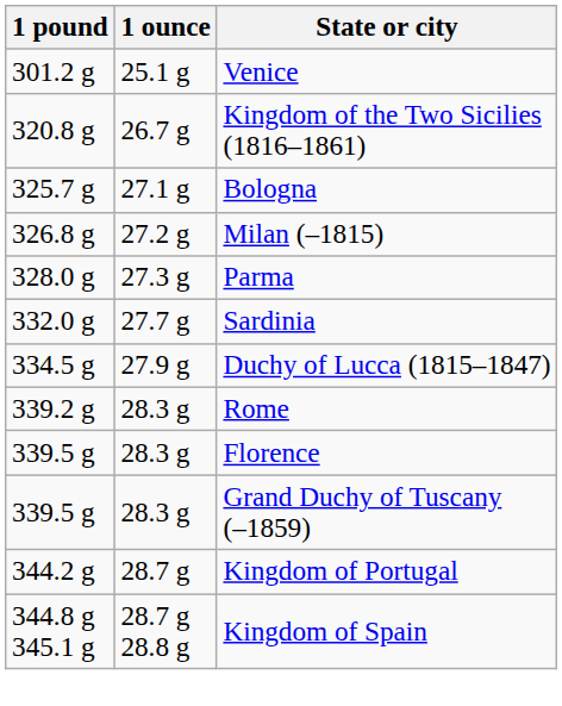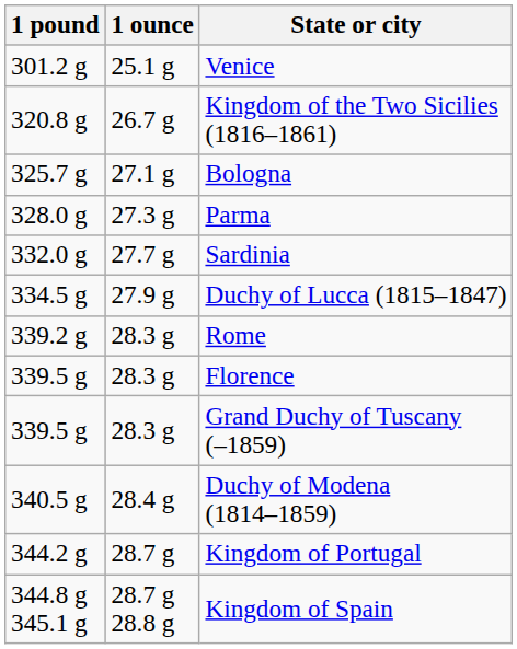 <table class="wikitable" align="left" style="margin:0 1em 0 0">
 <tr>
 <th>1 pound</th>
 <th>1 ounce</th>
 <th>State or city</th>
 </tr>
 <tr>
 <td>301.2 g</td>
 <td>25.1 g</td>
 <td><a href='#'>Venice</a></td>
 </tr>
 <tr>
 <td>320.8 g<br></td>
 <td>26.7 g<br></td>
 <td><a href='#'>Kingdom of the Two Sicilies</a><br>(1816–1861)</td>
 </tr>
 <tr>
 <td>325.7 g</td>
 <td>27.1 g</td>
 <td><a href='#'>Bologna</a></td>
-</tr>
-<tr>
-<td>326.8 g</td>
-<td>27.2 g</td>
-<td><a href='#'>Milan</a> (–1815)</td>
 </tr>
 <tr>
 <td>328.0 g</td>
 <td>27.3 g</td>
 <td><a href='#'>Parma</a></td>
 </tr>
 <tr>
 <td>332.0 g</td>
 <td>27.7 g</td>
 <td><a href='#'>Sardinia</a></td>
 </tr>
 <tr>
 <td>334.5 g</td>
 <td>27.9 g</td>
 <td><a href='#'>Duchy of Lucca</a> (1815–1847)</td>
 </tr>
 <tr>
 <td>339.2 g</td>
 <td>28.3 g</td>
 <td><a href='#'>Rome</a></td>
 </tr>
 <tr>
 <td>339.5 g</td>
 <td>28.3 g</td>
 <td><a href='#'>Florence</a></td>
 </tr>
 <tr>
 <td>339.5 g</td>
 <td>28.3 g</td>
 <td><a href='#'>Grand Duchy of Tuscany</a><br>(–1859)</td>
 </tr>
 <tr>
+<td>340.5 g</td>
+<td>28.4 g</td>
+<td><a href='#'>Duchy of Modena</a><br>(1814–1859)</td>
+</tr>
+<tr>
 <td>344.2 g</td>
 <td>28.7 g</td>
 <td><a href='#'>Kingdom of Portugal</a></td>
 </tr>
 <tr>
 <td>344.8 g<br>345.1 g</td>
 <td>28.7 g<br>28.8 g</td>
 <td><a href='#'>Kingdom of Spain</a><br></td>
 </tr>
 </table>
